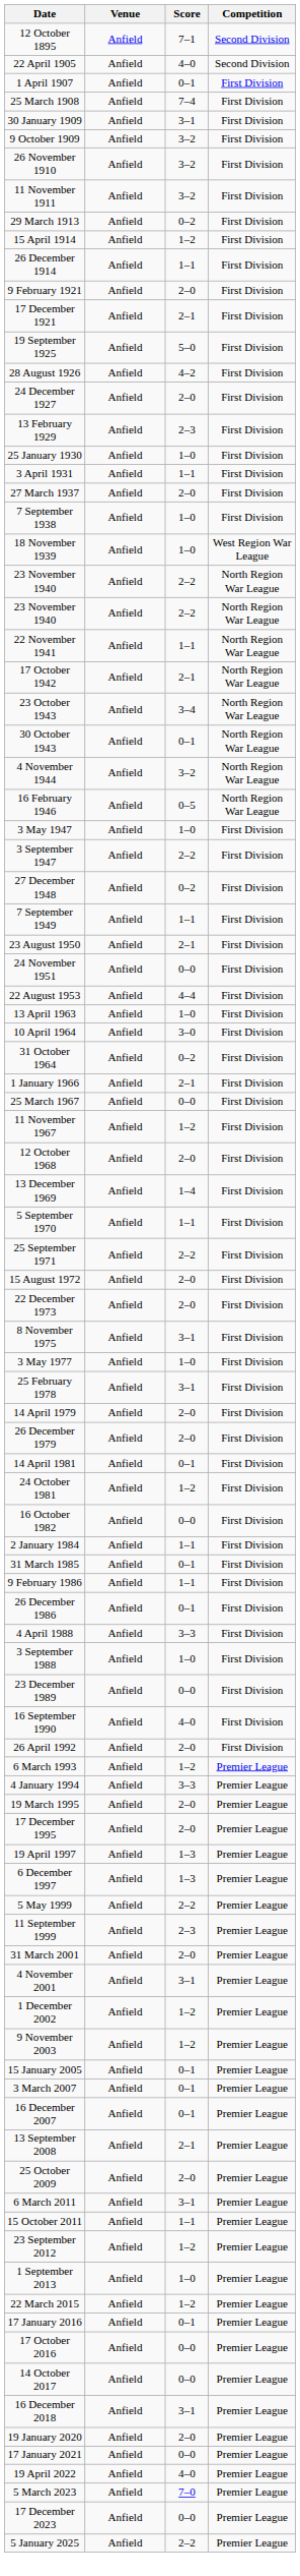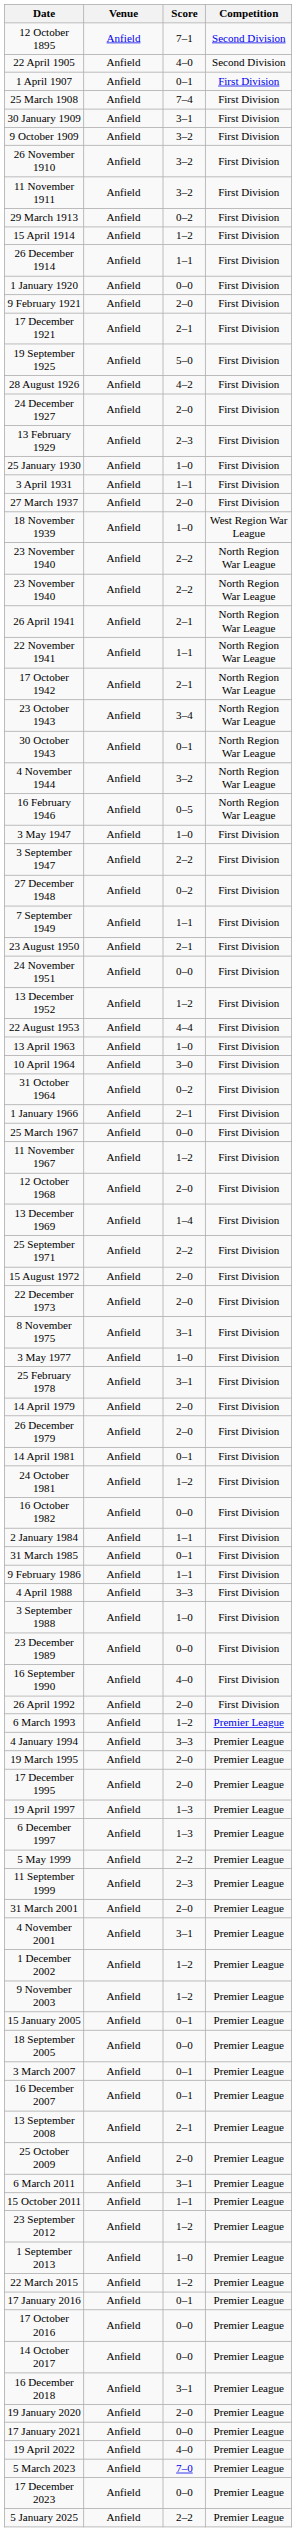 <table class="wikitable" style="font-size:90%;width:60%;text-align:center">
 <tr>
 <th width=20%>Date</th>
 <th width=20%>Venue</th>
 <th width=10%>Score</th>
 <th width=20%>Competition</th>
 </tr>
 <tr>
 <td>12 October 1895</td>
 <td><a href='#'>Anfield</a></td>
 <td align="center">7–1</td>
 <td><a href='#'>Second Division</a></td>
 </tr>
 <tr>
 <td>22 April 1905</td>
 <td>Anfield</td>
 <td align="center">4–0</td>
 <td>Second Division</td>
 </tr>
 <tr>
 <td>1 April 1907</td>
 <td>Anfield</td>
 <td align="center">0–1</td>
 <td><a href='#'>First Division</a></td>
 </tr>
 <tr>
 <td>25 March 1908</td>
 <td>Anfield</td>
 <td align="center">7–4</td>
 <td>First Division</td>
 </tr>
 <tr>
 <td>30 January 1909</td>
 <td>Anfield</td>
 <td align="center">3–1</td>
 <td>First Division</td>
 </tr>
 <tr>
 <td>9 October 1909</td>
 <td>Anfield</td>
 <td align="center">3–2</td>
 <td>First Division</td>
 </tr>
 <tr>
 <td>26 November 1910</td>
 <td>Anfield</td>
 <td align="center">3–2</td>
 <td>First Division</td>
 </tr>
 <tr>
 <td>11 November 1911</td>
 <td>Anfield</td>
 <td align="center">3–2</td>
 <td>First Division</td>
 </tr>
 <tr>
 <td>29 March 1913</td>
 <td>Anfield</td>
 <td align="center">0–2</td>
 <td>First Division</td>
 </tr>
 <tr>
 <td>15 April 1914</td>
 <td>Anfield</td>
 <td align="center">1–2</td>
 <td>First Division</td>
 </tr>
 <tr>
 <td>26 December 1914</td>
 <td>Anfield</td>
 <td align="center">1–1</td>
 <td>First Division</td>
 </tr>
 <tr>
+<td>1 January 1920</td>
+<td>Anfield</td>
+<td align="center">0–0</td>
+<td>First Division</td>
+</tr>
+<tr>
 <td>9 February 1921</td>
 <td>Anfield</td>
 <td align="center">2–0</td>
 <td>First Division</td>
 </tr>
 <tr>
 <td>17 December 1921</td>
 <td>Anfield</td>
 <td align="center">2–1</td>
 <td>First Division</td>
 </tr>
 <tr>
 <td>19 September 1925</td>
 <td>Anfield</td>
 <td align="center">5–0</td>
 <td>First Division</td>
 </tr>
 <tr>
 <td>28 August 1926</td>
 <td>Anfield</td>
 <td align="center">4–2</td>
 <td>First Division</td>
 </tr>
 <tr>
 <td>24 December 1927</td>
 <td>Anfield</td>
 <td align="center">2–0</td>
 <td>First Division</td>
 </tr>
 <tr>
 <td>13 February 1929</td>
 <td>Anfield</td>
 <td align="center">2–3</td>
 <td>First Division</td>
 </tr>
 <tr>
 <td>25 January 1930</td>
 <td>Anfield</td>
 <td align="center">1–0</td>
 <td>First Division</td>
 </tr>
 <tr>
 <td>3 April 1931</td>
 <td>Anfield</td>
 <td align="center">1–1</td>
 <td>First Division</td>
 </tr>
 <tr>
 <td>27 March 1937</td>
 <td>Anfield</td>
 <td align="center">2–0</td>
 <td>First Division</td>
 </tr>
 <tr>
-<td>7 September 1938</td>
-<td>Anfield</td>
-<td align="center">1–0</td>
-<td>First Division</td>
-</tr>
-<tr>
 <td>18 November 1939</td>
 <td>Anfield</td>
 <td align="center">1–0</td>
 <td>West Region War League</td>
 </tr>
 <tr>
 <td>23 November 1940</td>
 <td>Anfield</td>
 <td align="center">2–2</td>
 <td>North Region War League</td>
 </tr>
 <tr>
 <td>23 November 1940</td>
 <td>Anfield</td>
 <td align="center">2–2</td>
+<td>North Region War League</td>
+</tr>
+<tr>
+<td>26 April 1941</td>
+<td>Anfield</td>
+<td align="center">2–1</td>
 <td>North Region War League</td>
 </tr>
 <tr>
 <td>22 November 1941</td>
 <td>Anfield</td>
 <td align="center">1–1</td>
 <td>North Region War League</td>
 </tr>
 <tr>
 <td>17 October 1942</td>
 <td>Anfield</td>
 <td align="center">2–1</td>
 <td>North Region War League</td>
 </tr>
 <tr>
 <td>23 October 1943</td>
 <td>Anfield</td>
 <td align="center">3–4</td>
 <td>North Region War League</td>
 </tr>
 <tr>
 <td>30 October 1943</td>
 <td>Anfield</td>
 <td align="center">0–1</td>
 <td>North Region War League</td>
 </tr>
 <tr>
 <td>4 November 1944</td>
 <td>Anfield</td>
 <td align="center">3–2</td>
 <td>North Region War League</td>
 </tr>
 <tr>
 <td>16 February 1946</td>
 <td>Anfield</td>
 <td align="center">0–5</td>
 <td>North Region War League</td>
 </tr>
 <tr>
 <td>3 May 1947</td>
 <td>Anfield</td>
 <td align="center">1–0</td>
 <td>First Division</td>
 </tr>
 <tr>
 <td>3 September 1947</td>
 <td>Anfield</td>
 <td align="center">2–2</td>
 <td>First Division</td>
 </tr>
 <tr>
 <td>27 December 1948</td>
 <td>Anfield</td>
 <td align="center">0–2</td>
 <td>First Division</td>
 </tr>
 <tr>
 <td>7 September 1949</td>
 <td>Anfield</td>
 <td align="center">1–1</td>
 <td>First Division</td>
 </tr>
 <tr>
 <td>23 August 1950</td>
 <td>Anfield</td>
 <td align="center">2–1</td>
 <td>First Division</td>
 </tr>
 <tr>
 <td>24 November 1951</td>
 <td>Anfield</td>
 <td align="center">0–0</td>
 <td>First Division</td>
 </tr>
 <tr>
+<td>13 December 1952</td>
+<td>Anfield</td>
+<td align="center">1–2</td>
+<td>First Division</td>
+</tr>
+<tr>
 <td>22 August 1953</td>
 <td>Anfield</td>
 <td align="center">4–4</td>
 <td>First Division</td>
 </tr>
 <tr>
 <td>13 April 1963</td>
 <td>Anfield</td>
 <td align="center">1–0</td>
 <td>First Division</td>
 </tr>
 <tr>
 <td>10 April 1964</td>
 <td>Anfield</td>
 <td align="center">3–0</td>
 <td>First Division</td>
 </tr>
 <tr>
 <td>31 October 1964</td>
 <td>Anfield</td>
 <td align="center">0–2</td>
 <td>First Division</td>
 </tr>
 <tr>
 <td>1 January 1966</td>
 <td>Anfield</td>
 <td align="center">2–1</td>
 <td>First Division</td>
 </tr>
 <tr>
 <td>25 March 1967</td>
 <td>Anfield</td>
 <td align="center">0–0</td>
 <td>First Division</td>
 </tr>
 <tr>
 <td>11 November 1967</td>
 <td>Anfield</td>
 <td align="center">1–2</td>
 <td>First Division</td>
 </tr>
 <tr>
 <td>12 October 1968</td>
 <td>Anfield</td>
 <td align="center">2–0</td>
 <td>First Division</td>
 </tr>
 <tr>
 <td>13 December 1969</td>
 <td>Anfield</td>
 <td align="center">1–4</td>
-<td>First Division</td>
-</tr>
-<tr>
-<td>5 September 1970</td>
-<td>Anfield</td>
-<td align="center">1–1</td>
 <td>First Division</td>
 </tr>
 <tr>
 <td>25 September 1971</td>
 <td>Anfield</td>
 <td align="center">2–2</td>
 <td>First Division</td>
 </tr>
 <tr>
 <td>15 August 1972</td>
 <td>Anfield</td>
 <td align="center">2–0</td>
 <td>First Division</td>
 </tr>
 <tr>
 <td>22 December 1973</td>
 <td>Anfield</td>
 <td align="center">2–0</td>
 <td>First Division</td>
 </tr>
 <tr>
 <td>8 November 1975</td>
 <td>Anfield</td>
 <td align="center">3–1</td>
 <td>First Division</td>
 </tr>
 <tr>
 <td>3 May 1977</td>
 <td>Anfield</td>
 <td align="center">1–0</td>
 <td>First Division</td>
 </tr>
 <tr>
 <td>25 February 1978</td>
 <td>Anfield</td>
 <td align="center">3–1</td>
 <td>First Division</td>
 </tr>
 <tr>
 <td>14 April 1979</td>
 <td>Anfield</td>
 <td align="center">2–0</td>
 <td>First Division</td>
 </tr>
 <tr>
 <td>26 December 1979</td>
 <td>Anfield</td>
 <td align="center">2–0</td>
 <td>First Division</td>
 </tr>
 <tr>
 <td>14 April 1981</td>
 <td>Anfield</td>
 <td align="center">0–1</td>
 <td>First Division</td>
 </tr>
 <tr>
 <td>24 October 1981</td>
 <td>Anfield</td>
 <td align="center">1–2</td>
 <td>First Division</td>
 </tr>
 <tr>
 <td>16 October 1982</td>
 <td>Anfield</td>
 <td align="center">0–0</td>
 <td>First Division</td>
 </tr>
 <tr>
 <td>2 January 1984</td>
 <td>Anfield</td>
 <td align="center">1–1</td>
 <td>First Division</td>
 </tr>
 <tr>
 <td>31 March 1985</td>
 <td>Anfield</td>
 <td align="center">0–1</td>
 <td>First Division</td>
 </tr>
 <tr>
 <td>9 February 1986</td>
 <td>Anfield</td>
 <td align="center">1–1</td>
-<td>First Division</td>
-</tr>
-<tr>
-<td>26 December 1986</td>
-<td>Anfield</td>
-<td align="center">0–1</td>
 <td>First Division</td>
 </tr>
 <tr>
 <td>4 April 1988</td>
 <td>Anfield</td>
 <td align="center">3–3</td>
 <td>First Division</td>
 </tr>
 <tr>
 <td>3 September 1988</td>
 <td>Anfield</td>
 <td align="center">1–0</td>
 <td>First Division</td>
 </tr>
 <tr>
 <td>23 December 1989</td>
 <td>Anfield</td>
 <td align="center">0–0</td>
 <td>First Division</td>
 </tr>
 <tr>
 <td>16 September 1990</td>
 <td>Anfield</td>
 <td align="center">4–0</td>
 <td>First Division</td>
 </tr>
 <tr>
 <td>26 April 1992</td>
 <td>Anfield</td>
 <td align="center">2–0</td>
 <td>First Division</td>
 </tr>
 <tr>
 <td>6 March 1993</td>
 <td>Anfield</td>
 <td align="center">1–2</td>
 <td><a href='#'>Premier League</a></td>
 </tr>
 <tr>
 <td>4 January 1994</td>
 <td>Anfield</td>
 <td align="center">3–3</td>
 <td>Premier League</td>
 </tr>
 <tr>
 <td>19 March 1995</td>
 <td>Anfield</td>
 <td align="center">2–0</td>
 <td>Premier League</td>
 </tr>
 <tr>
 <td>17 December 1995</td>
 <td>Anfield</td>
 <td align="center">2–0</td>
 <td>Premier League</td>
 </tr>
 <tr>
 <td>19 April 1997</td>
 <td>Anfield</td>
 <td align="center">1–3</td>
 <td>Premier League</td>
 </tr>
 <tr>
 <td>6 December 1997</td>
 <td>Anfield</td>
 <td align="center">1–3</td>
 <td>Premier League</td>
 </tr>
 <tr>
 <td>5 May 1999</td>
 <td>Anfield</td>
 <td align="center">2–2</td>
 <td>Premier League</td>
 </tr>
 <tr>
 <td>11 September 1999</td>
 <td>Anfield</td>
 <td align="center">2–3</td>
 <td>Premier League</td>
 </tr>
 <tr>
 <td>31 March 2001</td>
 <td>Anfield</td>
 <td align="center">2–0</td>
 <td>Premier League</td>
 </tr>
 <tr>
 <td>4 November 2001</td>
 <td>Anfield</td>
 <td align="center">3–1</td>
 <td>Premier League</td>
 </tr>
 <tr>
 <td>1 December 2002</td>
 <td>Anfield</td>
 <td align="center">1–2</td>
 <td>Premier League</td>
 </tr>
 <tr>
 <td>9 November 2003</td>
 <td>Anfield</td>
 <td align="center">1–2</td>
 <td>Premier League</td>
 </tr>
 <tr>
 <td>15 January 2005</td>
 <td>Anfield</td>
 <td align="center">0–1</td>
+<td>Premier League</td>
+</tr>
+<tr>
+<td>18 September 2005</td>
+<td>Anfield</td>
+<td align="center">0–0</td>
 <td>Premier League</td>
 </tr>
 <tr>
 <td>3 March 2007</td>
 <td>Anfield</td>
 <td align="center">0–1</td>
 <td>Premier League</td>
 </tr>
 <tr>
 <td>16 December 2007</td>
 <td>Anfield</td>
 <td align="center">0–1</td>
 <td>Premier League</td>
 </tr>
 <tr>
 <td>13 September 2008</td>
 <td>Anfield</td>
 <td align="center">2–1</td>
 <td>Premier League</td>
 </tr>
 <tr>
 <td>25 October 2009</td>
 <td>Anfield</td>
 <td align="center">2–0</td>
 <td>Premier League</td>
 </tr>
 <tr>
 <td>6 March 2011</td>
 <td>Anfield</td>
 <td align="center">3–1</td>
 <td>Premier League</td>
 </tr>
 <tr>
 <td>15 October 2011</td>
 <td>Anfield</td>
 <td align="center">1–1</td>
 <td>Premier League</td>
 </tr>
 <tr>
 <td>23 September 2012</td>
 <td>Anfield</td>
 <td align="center">1–2</td>
 <td>Premier League</td>
 </tr>
 <tr>
 <td>1 September 2013</td>
 <td>Anfield</td>
 <td align="center">1–0</td>
 <td>Premier League</td>
 </tr>
 <tr>
 <td>22 March 2015</td>
 <td>Anfield</td>
 <td align="center">1–2</td>
 <td>Premier League</td>
 </tr>
 <tr>
 <td>17 January 2016</td>
 <td>Anfield</td>
 <td align="center">0–1</td>
 <td>Premier League</td>
 </tr>
 <tr>
 <td>17 October 2016</td>
 <td>Anfield</td>
 <td align="center">0–0</td>
 <td>Premier League</td>
 </tr>
 <tr>
 <td>14 October 2017</td>
 <td>Anfield</td>
 <td align="center">0–0</td>
 <td>Premier League</td>
 </tr>
 <tr>
 <td>16 December 2018</td>
 <td>Anfield</td>
 <td align="center">3–1</td>
 <td>Premier League</td>
 </tr>
 <tr>
 <td>19 January 2020</td>
 <td>Anfield</td>
 <td align="center">2–0</td>
 <td>Premier League</td>
 </tr>
 <tr>
 <td>17 January 2021</td>
 <td>Anfield</td>
 <td align="center">0–0</td>
 <td>Premier League</td>
 </tr>
 <tr>
 <td>19 April 2022</td>
 <td>Anfield</td>
 <td align="center">4–0</td>
 <td>Premier League</td>
 </tr>
 <tr>
 <td>5 March 2023</td>
 <td>Anfield</td>
 <td align="center"><a href='#'>7–0</a></td>
 <td>Premier League</td>
 </tr>
 <tr>
 <td>17 December 2023</td>
 <td>Anfield</td>
 <td align="center">0–0</td>
 <td>Premier League</td>
 </tr>
 <tr>
 <td>5 January 2025</td>
 <td>Anfield</td>
 <td align="center">2–2</td>
 <td>Premier League</td>
 </tr>
 </table>
